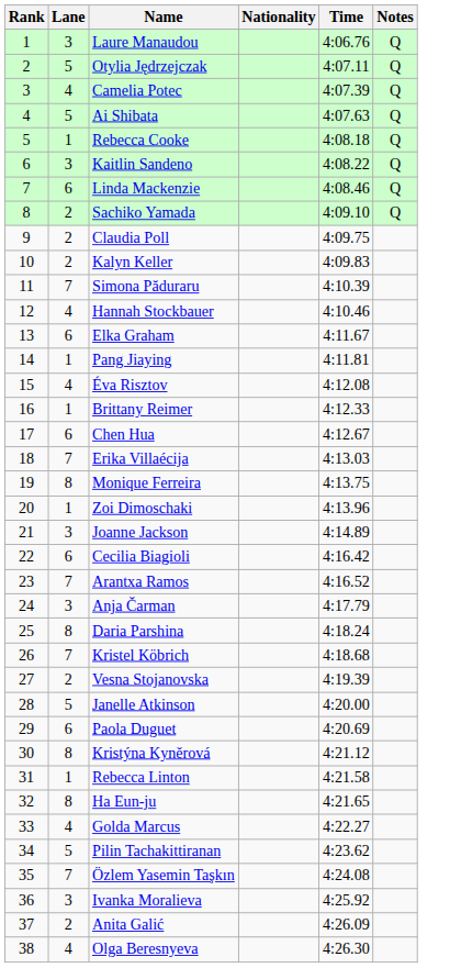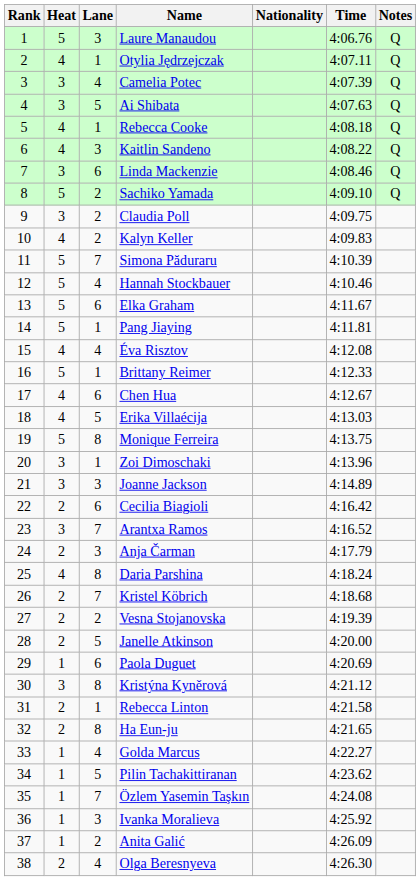 <table class="wikitable sortable" style="text-align:center">
 <tr>
 <th>Rank</th>
+<th>Heat</th>
 <th>Lane</th>
 <th>Name</th>
 <th>Nationality</th>
 <th>Time</th>
 <th>Notes</th>
 </tr>
 <tr bgcolor=#ccffcc>
 <td>1</td>
+<td>5</td>
 <td>3</td>
 <td align=left><a href='#'>Laure Manaudou</a></td>
 <td align=left></td>
 <td>4:06.76</td>
 <td>Q</td>
 </tr>
 <tr bgcolor=#ccffcc>
 <td>2</td>
-<td>5</td>
+<td>4</td>
+<td>1</td>
 <td align=left><a href='#'>Otylia Jędrzejczak</a></td>
 <td align=left></td>
 <td>4:07.11</td>
 <td>Q</td>
 </tr>
 <tr bgcolor=#ccffcc>
+<td>3</td>
 <td>3</td>
 <td>4</td>
 <td align=left><a href='#'>Camelia Potec</a></td>
 <td align=left></td>
 <td>4:07.39</td>
 <td>Q</td>
 </tr>
 <tr bgcolor=#ccffcc>
 <td>4</td>
+<td>3</td>
 <td>5</td>
 <td align=left><a href='#'>Ai Shibata</a></td>
 <td align=left></td>
 <td>4:07.63</td>
 <td>Q</td>
 </tr>
 <tr bgcolor=#ccffcc>
 <td>5</td>
+<td>4</td>
 <td>1</td>
 <td align=left><a href='#'>Rebecca Cooke</a></td>
 <td align=left></td>
 <td>4:08.18</td>
 <td>Q</td>
 </tr>
 <tr bgcolor=#ccffcc>
 <td>6</td>
+<td>4</td>
 <td>3</td>
 <td align=left><a href='#'>Kaitlin Sandeno</a></td>
 <td align=left></td>
 <td>4:08.22</td>
 <td>Q</td>
 </tr>
 <tr bgcolor=#ccffcc>
 <td>7</td>
+<td>3</td>
 <td>6</td>
 <td align=left><a href='#'>Linda Mackenzie</a></td>
 <td align=left></td>
 <td>4:08.46</td>
 <td>Q</td>
 </tr>
 <tr bgcolor=#ccffcc>
 <td>8</td>
+<td>5</td>
 <td>2</td>
 <td align=left><a href='#'>Sachiko Yamada</a></td>
 <td align=left></td>
 <td>4:09.10</td>
 <td>Q</td>
 </tr>
 <tr>
 <td>9</td>
+<td>3</td>
 <td>2</td>
 <td align=left><a href='#'>Claudia Poll</a></td>
 <td align=left></td>
 <td>4:09.75</td>
 <td></td>
 </tr>
 <tr>
 <td>10</td>
+<td>4</td>
 <td>2</td>
 <td align=left><a href='#'>Kalyn Keller</a></td>
 <td align=left></td>
 <td>4:09.83</td>
 <td></td>
 </tr>
 <tr>
 <td>11</td>
+<td>5</td>
 <td>7</td>
 <td align=left><a href='#'>Simona Păduraru</a></td>
 <td align=left></td>
 <td>4:10.39</td>
 <td></td>
 </tr>
 <tr>
 <td>12</td>
+<td>5</td>
 <td>4</td>
 <td align=left><a href='#'>Hannah Stockbauer</a></td>
 <td align=left></td>
 <td>4:10.46</td>
 <td></td>
 </tr>
 <tr>
 <td>13</td>
+<td>5</td>
 <td>6</td>
 <td align=left><a href='#'>Elka Graham</a></td>
 <td align=left></td>
 <td>4:11.67</td>
 <td></td>
 </tr>
 <tr>
 <td>14</td>
+<td>5</td>
 <td>1</td>
 <td align=left><a href='#'>Pang Jiaying</a></td>
 <td align=left></td>
 <td>4:11.81</td>
 <td></td>
 </tr>
 <tr>
 <td>15</td>
 <td>4</td>
+<td>4</td>
 <td align=left><a href='#'>Éva Risztov</a></td>
 <td align=left></td>
 <td>4:12.08</td>
 <td></td>
 </tr>
 <tr>
 <td>16</td>
+<td>5</td>
 <td>1</td>
 <td align=left><a href='#'>Brittany Reimer</a></td>
 <td align=left></td>
 <td>4:12.33</td>
 <td></td>
 </tr>
 <tr>
 <td>17</td>
+<td>4</td>
 <td>6</td>
 <td align=left><a href='#'>Chen Hua</a></td>
 <td align=left></td>
 <td>4:12.67</td>
 <td></td>
 </tr>
 <tr>
 <td>18</td>
-<td>7</td>
+<td>4</td>
+<td>5</td>
 <td align=left><a href='#'>Erika Villaécija</a></td>
 <td align=left></td>
 <td>4:13.03</td>
 <td></td>
 </tr>
 <tr>
 <td>19</td>
+<td>5</td>
 <td>8</td>
 <td align=left><a href='#'>Monique Ferreira</a></td>
 <td align=left></td>
 <td>4:13.75</td>
 <td></td>
 </tr>
 <tr>
 <td>20</td>
+<td>3</td>
 <td>1</td>
 <td align=left><a href='#'>Zoi Dimoschaki</a></td>
 <td align=left></td>
 <td>4:13.96</td>
 <td></td>
 </tr>
 <tr>
 <td>21</td>
 <td>3</td>
+<td>3</td>
 <td align=left><a href='#'>Joanne Jackson</a></td>
 <td align=left></td>
 <td>4:14.89</td>
 <td></td>
 </tr>
 <tr>
 <td>22</td>
+<td>2</td>
 <td>6</td>
 <td align=left><a href='#'>Cecilia Biagioli</a></td>
 <td align=left></td>
 <td>4:16.42</td>
 <td></td>
 </tr>
 <tr>
 <td>23</td>
+<td>3</td>
 <td>7</td>
 <td align=left><a href='#'>Arantxa Ramos</a></td>
 <td align=left></td>
 <td>4:16.52</td>
 <td></td>
 </tr>
 <tr>
 <td>24</td>
+<td>2</td>
 <td>3</td>
 <td align=left><a href='#'>Anja Čarman</a></td>
 <td align=left></td>
 <td>4:17.79</td>
 <td></td>
 </tr>
 <tr>
 <td>25</td>
+<td>4</td>
 <td>8</td>
 <td align=left><a href='#'>Daria Parshina</a></td>
 <td align=left></td>
 <td>4:18.24</td>
 <td></td>
 </tr>
 <tr>
 <td>26</td>
+<td>2</td>
 <td>7</td>
 <td align=left><a href='#'>Kristel Köbrich</a></td>
 <td align=left></td>
 <td>4:18.68</td>
 <td></td>
 </tr>
 <tr>
 <td>27</td>
 <td>2</td>
+<td>2</td>
 <td align=left><a href='#'>Vesna Stojanovska</a></td>
 <td align=left></td>
 <td>4:19.39</td>
 <td></td>
 </tr>
 <tr>
 <td>28</td>
+<td>2</td>
 <td>5</td>
 <td align=left><a href='#'>Janelle Atkinson</a></td>
 <td align=left></td>
 <td>4:20.00</td>
 <td></td>
 </tr>
 <tr>
 <td>29</td>
+<td>1</td>
 <td>6</td>
 <td align=left><a href='#'>Paola Duguet</a></td>
 <td align=left></td>
 <td>4:20.69</td>
 <td></td>
 </tr>
 <tr>
 <td>30</td>
+<td>3</td>
 <td>8</td>
 <td align=left><a href='#'>Kristýna Kyněrová</a></td>
 <td align=left></td>
 <td>4:21.12</td>
 <td></td>
 </tr>
 <tr>
 <td>31</td>
+<td>2</td>
 <td>1</td>
 <td align=left><a href='#'>Rebecca Linton</a></td>
 <td align=left></td>
 <td>4:21.58</td>
 <td></td>
 </tr>
 <tr>
 <td>32</td>
+<td>2</td>
 <td>8</td>
 <td align=left><a href='#'>Ha Eun-ju</a></td>
 <td align=left></td>
 <td>4:21.65</td>
 <td></td>
 </tr>
 <tr>
 <td>33</td>
+<td>1</td>
 <td>4</td>
 <td align=left><a href='#'>Golda Marcus</a></td>
 <td align=left></td>
 <td>4:22.27</td>
 <td></td>
 </tr>
 <tr>
 <td>34</td>
+<td>1</td>
 <td>5</td>
 <td align=left><a href='#'>Pilin Tachakittiranan</a></td>
 <td align=left></td>
 <td>4:23.62</td>
 <td></td>
 </tr>
 <tr>
 <td>35</td>
+<td>1</td>
 <td>7</td>
 <td align=left><a href='#'>Özlem Yasemin Taşkın</a></td>
 <td align=left></td>
 <td>4:24.08</td>
 <td></td>
 </tr>
 <tr>
 <td>36</td>
+<td>1</td>
 <td>3</td>
 <td align=left><a href='#'>Ivanka Moralieva</a></td>
 <td align=left></td>
 <td>4:25.92</td>
 <td></td>
 </tr>
 <tr>
 <td>37</td>
+<td>1</td>
 <td>2</td>
 <td align=left><a href='#'>Anita Galić</a></td>
 <td align=left></td>
 <td>4:26.09</td>
 <td></td>
 </tr>
 <tr>
 <td>38</td>
+<td>2</td>
 <td>4</td>
 <td align=left><a href='#'>Olga Beresnyeva</a></td>
 <td align=left></td>
 <td>4:26.30</td>
 <td></td>
 </tr>
 </table>
